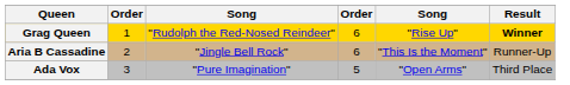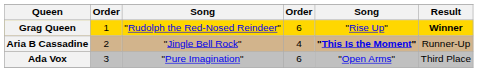 <table class="wikitable plainrowheaders" style="text-align:center;">
 <tr>
 </tr>
 <tr>
 <th scope="col">Queen</th>
 <th scope="col">Order</th>
 <th scope="col">Song</th>
 <th scope="col">Order</th>
 <th scope="col">Song</th>
 <th scope="col">Result</th>
 </tr>
 <tr style="background:gold;">
 <th>Grag Queen</th>
 <td>1</td>
 <td>"<a href='#'>Rudolph the Red-Nosed Reindeer</a>"</td>
 <td>6</td>
 <td>"<a href='#'>Rise Up</a>"</td>
 <td><strong>Winner</strong></td>
 </tr>
 <tr style="background:tan;">
 <th>Aria B Cassadine</th>
 <td>2</td>
 <td>"<a href='#'>Jingle Bell Rock</a>"</td>
-<td>6</td>
-<td>"<a href='#'>This Is the Moment</a>"</td>
+<td>4</td>
+<td><strong>"<a href='#'>This Is the Moment</a>"</strong></td>
 <td>Runner-Up</td>
 </tr>
 <tr style="background:silver;">
 <th>Ada Vox</th>
 <td>3</td>
 <td>"<a href='#'>Pure Imagination</a>"</td>
-<td>5</td>
+<td>6</td>
 <td>"<a href='#'>Open Arms</a>"</td>
 <td>Third Place</td>
 </tr>
 <tr>
 </tr>
 </table>
